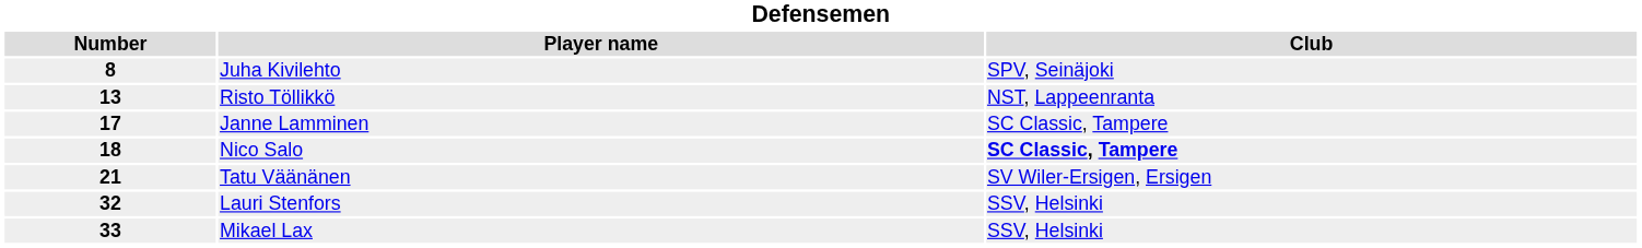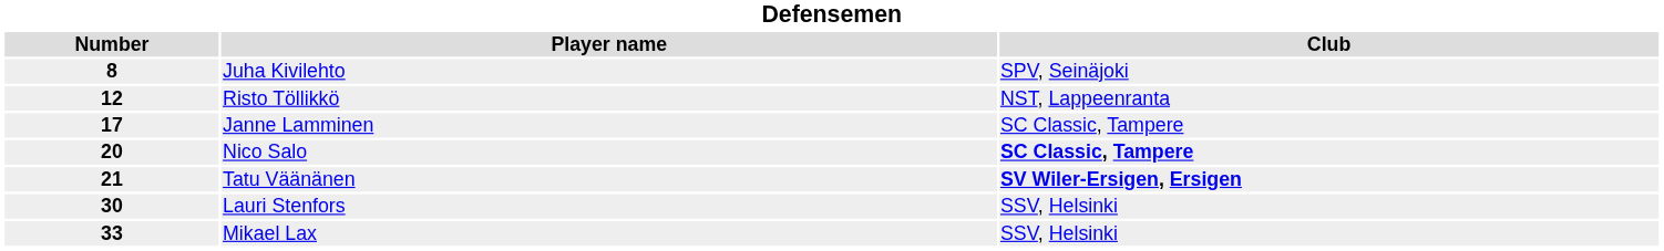 <table width=68%>
 <tr>
 <th colspan=6><big>Defensemen</big></th>
 </tr>
 <tr bgcolor="#dddddd">
 <th width=13%>Number</th>
 <th !width=15%>Player name</th>
 <th width=40%>Club</th>
 </tr>
 <tr bgcolor="#eeeeee">
 <td align=center><strong>8</strong></td>
 <td><a href='#'>Juha Kivilehto</a></td>
 <td> <a href='#'>SPV</a>, <a href='#'>Seinäjoki</a></td>
 </tr>
 <tr bgcolor="#eeeeee">
-<td align=center><strong>13</strong></td>
+<td align=center><strong>12</strong></td>
 <td><a href='#'>Risto Töllikkö</a></td>
 <td> <a href='#'>NST</a>, <a href='#'>Lappeenranta</a></td>
 </tr>
 <tr bgcolor="#eeeeee">
 <td align=center><strong>17</strong></td>
 <td><a href='#'>Janne Lamminen</a></td>
 <td> <a href='#'>SC Classic</a>, <a href='#'>Tampere</a></td>
 </tr>
 <tr bgcolor="#eeeeee">
-<td align=center><strong>18</strong></td>
+<td align=center><strong>20</strong></td>
 <td><a href='#'>Nico Salo</a></td>
 <td><strong> <a href='#'>SC Classic</a>, <a href='#'>Tampere</a></strong></td>
 </tr>
 <tr bgcolor="#eeeeee">
 <td align=center><strong>21</strong></td>
 <td><a href='#'>Tatu Väänänen</a></td>
-<td> <a href='#'>SV Wiler-Ersigen</a>, <a href='#'>Ersigen</a></td>
+<td><strong> <a href='#'>SV Wiler-Ersigen</a>, <a href='#'>Ersigen</a></strong></td>
 </tr>
 <tr bgcolor="#eeeeee">
-<td align=center><strong>32</strong></td>
+<td align=center><strong>30</strong></td>
 <td><a href='#'>Lauri Stenfors</a></td>
 <td> <a href='#'>SSV</a>, <a href='#'>Helsinki</a></td>
 </tr>
 <tr bgcolor="#eeeeee">
 <td align=center><strong>33</strong></td>
 <td><a href='#'>Mikael Lax</a></td>
 <td> <a href='#'>SSV</a>, <a href='#'>Helsinki</a></td>
 </tr>
 </table>
